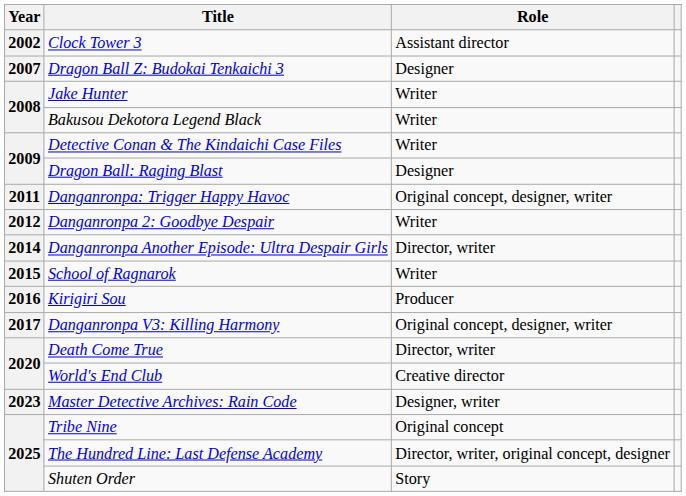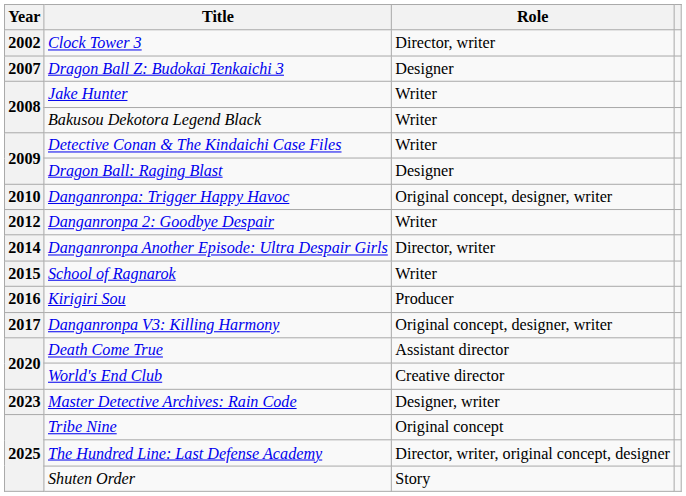 <table class="wikitable sortable">
 <tr>
 <th>Year</th>
 <th>Title</th>
 <th>Role</th>
 <th class="unsortable"></th>
 </tr>
 <tr>
 <th>2002</th>
 <td><em><a href='#'>Clock Tower 3</a></em></td>
-<td>Assistant director</td>
+<td>Director, writer</td>
 <td></td>
 </tr>
 <tr>
 <th>2007</th>
 <td><em><a href='#'>Dragon Ball Z: Budokai Tenkaichi 3</a></em></td>
 <td>Designer</td>
 <td></td>
 </tr>
 <tr>
 <th rowspan="2">2008</th>
 <td><em><a href='#'>Jake Hunter</a></em></td>
 <td>Writer</td>
 <td></td>
 </tr>
 <tr>
 <td><em>Bakusou Dekotora Legend Black</em></td>
 <td>Writer</td>
 <td></td>
 </tr>
 <tr>
 <th rowspan="2">2009</th>
 <td><em><a href='#'>Detective Conan & The Kindaichi Case Files</a></em></td>
 <td>Writer</td>
 <td></td>
 </tr>
 <tr>
 <td><em><a href='#'>Dragon Ball: Raging Blast</a></em></td>
 <td>Designer</td>
 <td></td>
 </tr>
 <tr>
-<th>2011</th>
+<th>2010</th>
 <td><em><a href='#'>Danganronpa: Trigger Happy Havoc</a></em></td>
 <td>Original concept, designer, writer</td>
 <td></td>
 </tr>
 <tr>
 <th>2012</th>
 <td><em><a href='#'>Danganronpa 2: Goodbye Despair</a></em></td>
 <td>Writer</td>
 <td></td>
 </tr>
 <tr>
 <th>2014</th>
 <td><em><a href='#'>Danganronpa Another Episode: Ultra Despair Girls</a></em></td>
 <td>Director, writer</td>
 <td></td>
 </tr>
 <tr>
 <th>2015</th>
 <td><em><a href='#'>School of Ragnarok</a></em></td>
 <td>Writer</td>
 <td></td>
 </tr>
 <tr>
 <th>2016</th>
 <td><em><a href='#'>Kirigiri Sou</a></em></td>
 <td>Producer</td>
 <td></td>
 </tr>
 <tr>
 <th>2017</th>
 <td><em><a href='#'>Danganronpa V3: Killing Harmony</a></em></td>
 <td>Original concept, designer, writer</td>
 <td></td>
 </tr>
 <tr>
 <th rowspan="2">2020</th>
 <td><em><a href='#'>Death Come True</a></em></td>
-<td>Director, writer</td>
+<td>Assistant director</td>
 <td></td>
 </tr>
 <tr>
 <td><em><a href='#'>World's End Club</a></em></td>
 <td>Creative director</td>
 <td></td>
 </tr>
 <tr>
 <th>2023</th>
 <td><em><a href='#'>Master Detective Archives: Rain Code</a></em></td>
 <td>Designer, writer</td>
 <td></td>
 </tr>
 <tr>
 <th rowspan="3">2025</th>
 <td><em><a href='#'>Tribe Nine</a></em></td>
 <td>Original concept</td>
 <td></td>
 </tr>
 <tr>
 <td><em><a href='#'>The Hundred Line: Last Defense Academy</a></em></td>
 <td>Director, writer, original concept, designer</td>
 <td></td>
 </tr>
 <tr>
 <td><em>Shuten Order</em></td>
 <td>Story</td>
 <td></td>
 </tr>
 </table>
